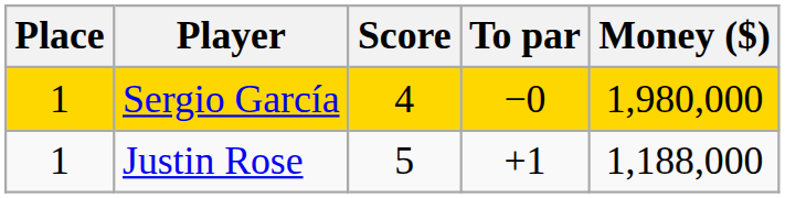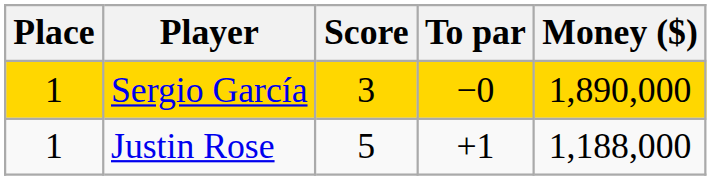 <table class=wikitable style="text-align:center">
 <tr>
 <th>Place</th>
 <th>Player</th>
 <th>Score</th>
 <th>To par</th>
 <th>Money ($)</th>
 </tr>
 <tr style="background:gold">
 <td>1</td>
 <td style="text-align:left;"> <a href='#'>Sergio García</a></td>
-<td>4</td>
+<td>3</td>
 <td>−0</td>
-<td>1,980,000</td>
+<td>1,890,000</td>
 </tr>
 <tr>
 <td>1</td>
 <td style="text-align:left;"> <a href='#'>Justin Rose</a></td>
 <td>5</td>
 <td>+1</td>
 <td>1,188,000</td>
 </tr>
 </table>
